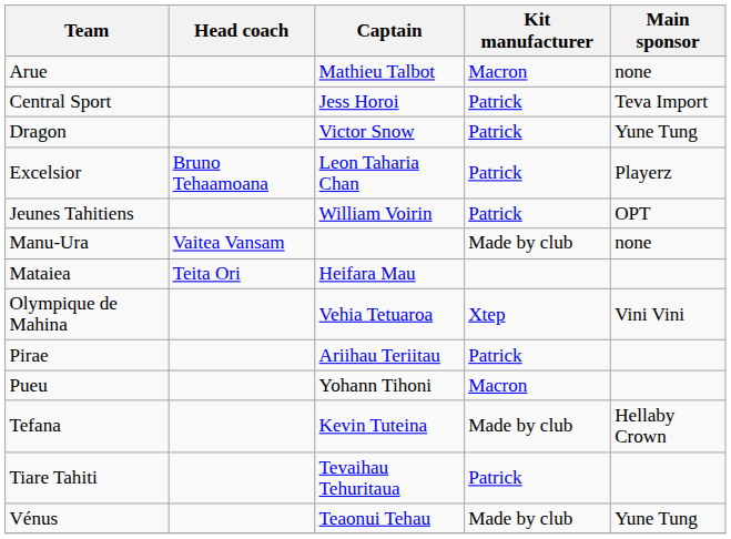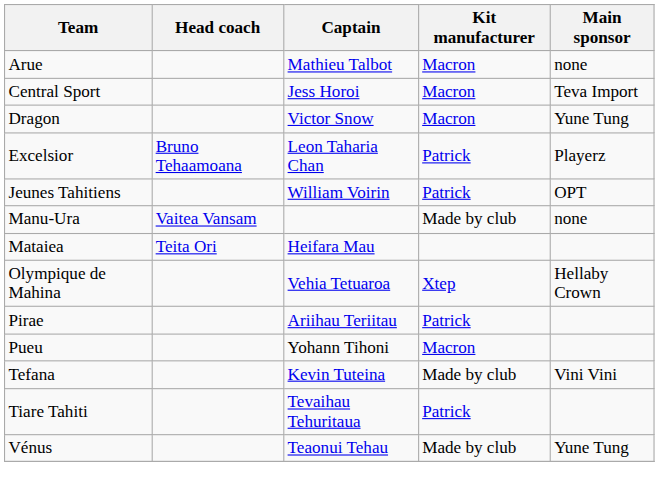 <table class="wikitable sortable" style="text-align: left;">
 <tr>
 <th>Team</th>
 <th>Head coach</th>
 <th>Captain</th>
 <th>Kit manufacturer</th>
 <th>Main sponsor</th>
 </tr>
 <tr>
 <td>Arue</td>
 <td></td>
 <td><a href='#'>Mathieu Talbot</a></td>
 <td><a href='#'>Macron</a></td>
 <td>none</td>
 </tr>
 <tr>
 <td>Central Sport</td>
 <td></td>
 <td><a href='#'>Jess Horoi</a></td>
-<td><a href='#'>Patrick</a></td>
+<td><a href='#'>Macron</a></td>
 <td>Teva Import</td>
 </tr>
 <tr>
 <td>Dragon</td>
 <td></td>
 <td><a href='#'>Victor Snow</a></td>
-<td><a href='#'>Patrick</a></td>
+<td><a href='#'>Macron</a></td>
 <td>Yune Tung</td>
 </tr>
 <tr>
 <td>Excelsior</td>
 <td><a href='#'>Bruno Tehaamoana</a></td>
 <td><a href='#'>Leon Taharia Chan</a></td>
 <td><a href='#'>Patrick</a></td>
 <td>Playerz</td>
 </tr>
 <tr>
 <td>Jeunes Tahitiens</td>
 <td></td>
 <td><a href='#'>William Voirin</a></td>
 <td><a href='#'>Patrick</a></td>
 <td>OPT</td>
 </tr>
 <tr>
 <td>Manu-Ura</td>
 <td><a href='#'>Vaitea Vansam</a></td>
 <td></td>
 <td>Made by club</td>
 <td>none</td>
 </tr>
 <tr>
 <td>Mataiea</td>
 <td><a href='#'>Teita Ori</a></td>
 <td><a href='#'>Heifara Mau</a></td>
 <td></td>
 <td></td>
 </tr>
 <tr>
 <td>Olympique de Mahina</td>
 <td></td>
 <td><a href='#'>Vehia Tetuaroa</a></td>
 <td><a href='#'>Xtep</a></td>
-<td>Vini Vini</td>
+<td>Hellaby Crown</td>
 </tr>
 <tr>
 <td>Pirae</td>
 <td></td>
 <td><a href='#'>Ariihau Teriitau</a></td>
 <td><a href='#'>Patrick</a></td>
 <td></td>
 </tr>
 <tr>
 <td>Pueu</td>
 <td></td>
 <td> Yohann Tihoni</td>
 <td><a href='#'>Macron</a></td>
 <td></td>
 </tr>
 <tr>
 <td>Tefana</td>
 <td></td>
 <td><a href='#'>Kevin Tuteina</a></td>
 <td>Made by club</td>
-<td>Hellaby Crown</td>
+<td>Vini Vini</td>
 </tr>
 <tr>
 <td>Tiare Tahiti</td>
 <td></td>
 <td><a href='#'>Tevaihau Tehuritaua</a></td>
 <td><a href='#'>Patrick</a></td>
 <td></td>
 </tr>
 <tr>
 <td>Vénus</td>
 <td></td>
 <td> <a href='#'>Teaonui Tehau</a></td>
 <td>Made by club</td>
 <td>Yune Tung</td>
 </tr>
 <tr>
 </tr>
 </table>
